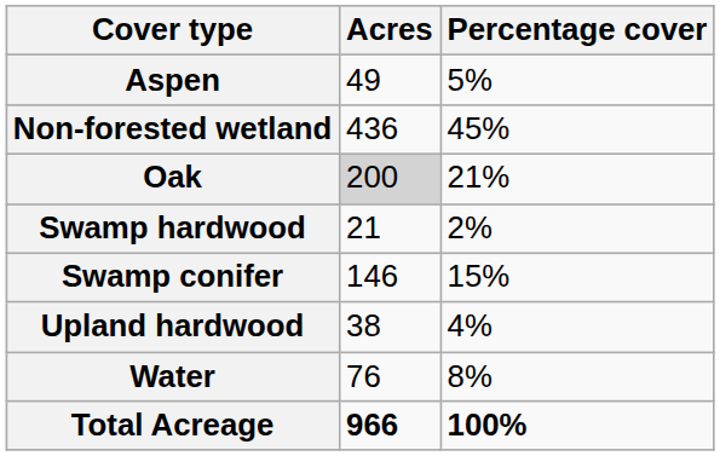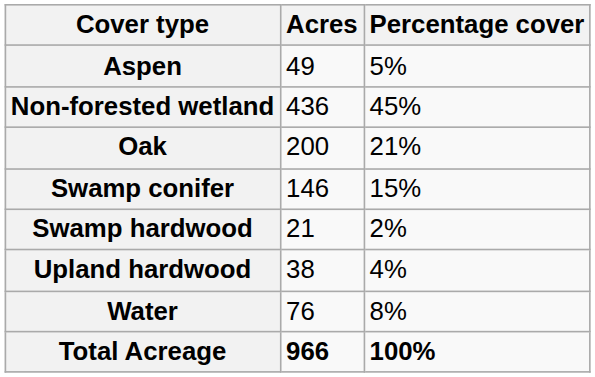 <table class="wikitable" style="margin-left: auto; margin-right: auto; border: none;">
 <tr>
 <th>Cover type</th>
 <th>Acres</th>
 <th>Percentage cover</th>
 </tr>
 <tr>
 <th>Aspen</th>
 <td>49</td>
 <td>5%</td>
 </tr>
 <tr>
 <th>Non-forested wetland</th>
 <td>436</td>
 <td>45%</td>
 </tr>
 <tr>
 <th>Oak</th>
-<td style="background: lightgrey;">200</td>
+<td>200</td>
 <td>21%</td>
+</tr>
+<tr>
+<th>Swamp conifer</th>
+<td>146</td>
+<td>15%</td>
 </tr>
 <tr>
 <th>Swamp hardwood</th>
 <td>21</td>
 <td>2%</td>
-</tr>
-<tr>
-<th>Swamp conifer</th>
-<td>146</td>
-<td>15%</td>
 </tr>
 <tr>
 <th>Upland hardwood</th>
 <td>38</td>
 <td>4%</td>
 </tr>
 <tr>
 <th>Water</th>
 <td>76</td>
 <td>8%</td>
 </tr>
 <tr>
 <th>Total Acreage</th>
 <td><strong>966</strong></td>
 <td><strong>100%</strong></td>
 </tr>
 <tr>
 </tr>
 </table>
